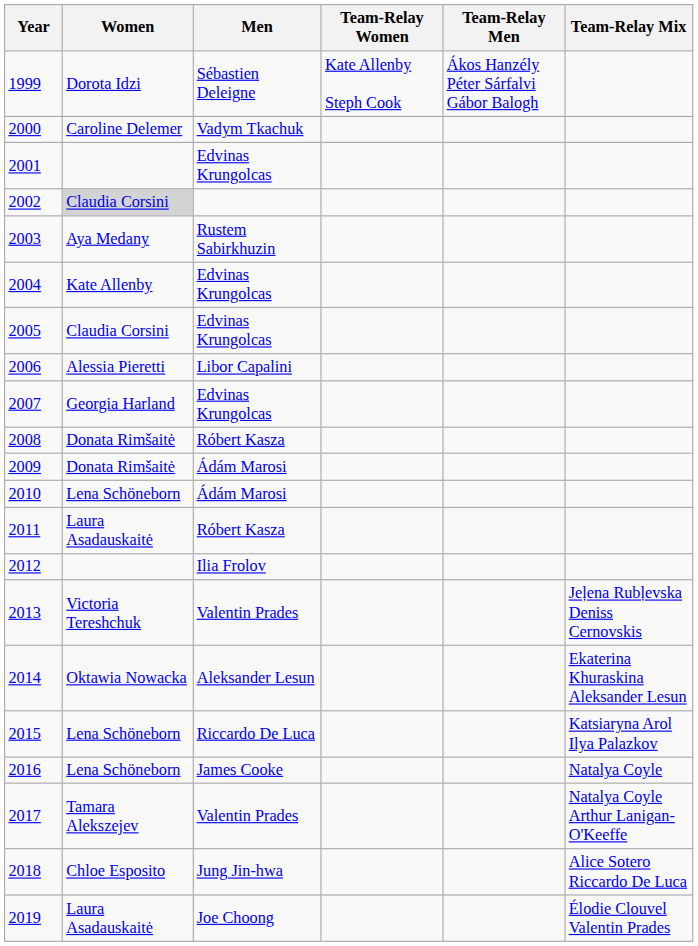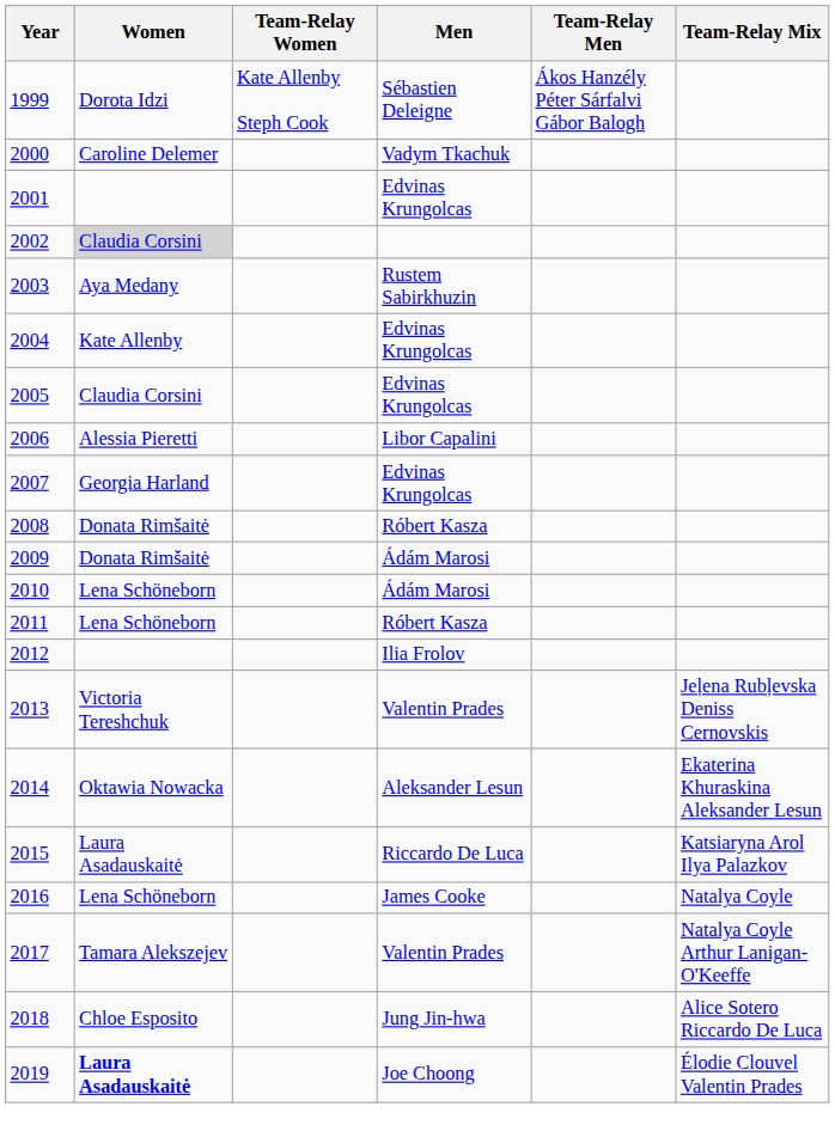 <table class="wikitable" style="font-size: 90%">
 <tr>
 <th style="width:50px;">Year</th>
 <th style="width:120px;">Women</th>
+<th style="width:120px;">Team-Relay Women</th>
 <th style="width:120px;">Men</th>
-<th style="width:120px;">Team-Relay Women</th>
 <th style="width:120px;">Team-Relay Men</th>
 <th style="width:120px;">Team-Relay Mix</th>
 </tr>
 <tr>
 <td><a href='#'>1999</a></td>
 <td> <a href='#'>Dorota Idzi</a></td>
+<td> <a href='#'>Kate Allenby</a><br><br> <a href='#'>Steph Cook</a></td>
 <td> <a href='#'>Sébastien Deleigne</a></td>
-<td> <a href='#'>Kate Allenby</a><br><br> <a href='#'>Steph Cook</a></td>
 <td> <a href='#'>Ákos Hanzély</a><br> <a href='#'>Péter Sárfalvi</a><br> <a href='#'>Gábor Balogh</a></td>
 <td></td>
 </tr>
 <tr>
 <td><a href='#'>2000</a></td>
 <td> <a href='#'>Caroline Delemer</a></td>
+<td></td>
 <td> <a href='#'>Vadym Tkachuk</a></td>
-<td></td>
 <td></td>
 <td></td>
 </tr>
 <tr>
 <td><a href='#'>2001</a></td>
 <td></td>
+<td></td>
 <td> <a href='#'>Edvinas Krungolcas</a></td>
-<td></td>
 <td></td>
 <td></td>
 </tr>
 <tr>
 <td><a href='#'>2002</a></td>
 <td style="background: lightgrey;"> <a href='#'>Claudia Corsini</a></td>
 <td></td>
 <td></td>
 <td></td>
 <td></td>
 </tr>
 <tr>
 <td><a href='#'>2003</a></td>
 <td> <a href='#'>Aya Medany</a></td>
+<td></td>
 <td> <a href='#'>Rustem Sabirkhuzin</a></td>
-<td></td>
 <td></td>
 <td></td>
 </tr>
 <tr>
 <td><a href='#'>2004</a></td>
 <td> <a href='#'>Kate Allenby</a></td>
+<td></td>
 <td> <a href='#'>Edvinas Krungolcas</a></td>
-<td></td>
 <td></td>
 <td></td>
 </tr>
 <tr>
 <td><a href='#'>2005</a></td>
 <td> <a href='#'>Claudia Corsini</a></td>
+<td></td>
 <td> <a href='#'>Edvinas Krungolcas</a></td>
-<td></td>
 <td></td>
 <td></td>
 </tr>
 <tr>
 <td><a href='#'>2006</a></td>
 <td> <a href='#'>Alessia Pieretti</a></td>
+<td></td>
 <td> <a href='#'>Libor Capalini</a></td>
-<td></td>
 <td></td>
 <td></td>
 </tr>
 <tr>
 <td><a href='#'>2007</a></td>
 <td> <a href='#'>Georgia Harland</a></td>
+<td></td>
 <td> <a href='#'>Edvinas Krungolcas</a></td>
-<td></td>
 <td></td>
 <td></td>
 </tr>
 <tr>
 <td><a href='#'>2008</a></td>
 <td> <a href='#'>Donata Rimšaitė</a></td>
+<td></td>
 <td> <a href='#'>Róbert Kasza</a></td>
-<td></td>
 <td></td>
 <td></td>
 </tr>
 <tr>
 <td><a href='#'>2009</a></td>
 <td> <a href='#'>Donata Rimšaitė</a></td>
+<td></td>
 <td> <a href='#'>Ádám Marosi</a></td>
-<td></td>
 <td></td>
 <td></td>
 </tr>
 <tr>
 <td><a href='#'>2010</a></td>
 <td> <a href='#'>Lena Schöneborn</a></td>
+<td></td>
 <td> <a href='#'>Ádám Marosi</a></td>
-<td></td>
 <td></td>
 <td></td>
 </tr>
 <tr>
 <td><a href='#'>2011</a></td>
-<td> <a href='#'>Laura Asadauskaitė</a></td>
+<td> <a href='#'>Lena Schöneborn</a></td>
+<td></td>
 <td> <a href='#'>Róbert Kasza</a></td>
-<td></td>
 <td></td>
 <td></td>
 </tr>
 <tr>
 <td><a href='#'>2012</a></td>
 <td></td>
+<td></td>
 <td> <a href='#'>Ilia Frolov</a></td>
-<td></td>
 <td></td>
 <td></td>
 </tr>
 <tr>
 <td><a href='#'>2013</a></td>
 <td> <a href='#'>Victoria Tereshchuk</a></td>
+<td></td>
 <td> <a href='#'>Valentin Prades</a></td>
-<td></td>
 <td></td>
 <td> <a href='#'>Jeļena Rubļevska</a><br> <a href='#'>Deniss Cernovskis</a></td>
 </tr>
 <tr>
 <td><a href='#'>2014</a></td>
 <td> <a href='#'>Oktawia Nowacka</a></td>
+<td></td>
 <td> <a href='#'>Aleksander Lesun</a></td>
-<td></td>
 <td></td>
 <td> <a href='#'>Ekaterina Khuraskina</a><br> <a href='#'>Aleksander Lesun</a></td>
 </tr>
 <tr>
 <td><a href='#'>2015</a></td>
-<td> <a href='#'>Lena Schöneborn</a></td>
+<td> <a href='#'>Laura Asadauskaitė</a></td>
+<td></td>
 <td> <a href='#'>Riccardo De Luca</a></td>
-<td></td>
 <td></td>
 <td> <a href='#'>Katsiaryna Arol</a><br> <a href='#'>Ilya Palazkov</a></td>
 </tr>
 <tr>
 <td><a href='#'>2016</a></td>
 <td> <a href='#'>Lena Schöneborn</a></td>
+<td></td>
 <td> <a href='#'>James Cooke</a></td>
-<td></td>
 <td></td>
 <td> <a href='#'>Natalya Coyle</a><br></td>
 </tr>
 <tr>
 <td><a href='#'>2017</a></td>
 <td> <a href='#'>Tamara Alekszejev</a></td>
+<td></td>
 <td> <a href='#'>Valentin Prades</a></td>
-<td></td>
 <td></td>
 <td> <a href='#'>Natalya Coyle</a><br> <a href='#'>Arthur Lanigan-O'Keeffe</a></td>
 </tr>
 <tr>
 <td><a href='#'>2018</a></td>
 <td> <a href='#'>Chloe Esposito</a></td>
+<td></td>
 <td> <a href='#'>Jung Jin-hwa</a></td>
-<td></td>
 <td></td>
 <td> <a href='#'>Alice Sotero</a><br> <a href='#'>Riccardo De Luca</a></td>
 </tr>
 <tr>
 <td><a href='#'>2019</a></td>
-<td> <a href='#'>Laura Asadauskaitė</a></td>
+<td><strong> <a href='#'>Laura Asadauskaitė</a></strong></td>
+<td></td>
 <td> <a href='#'>Joe Choong</a></td>
-<td></td>
 <td></td>
 <td> <a href='#'>Élodie Clouvel</a><br> <a href='#'>Valentin Prades</a></td>
 </tr>
 </table>
